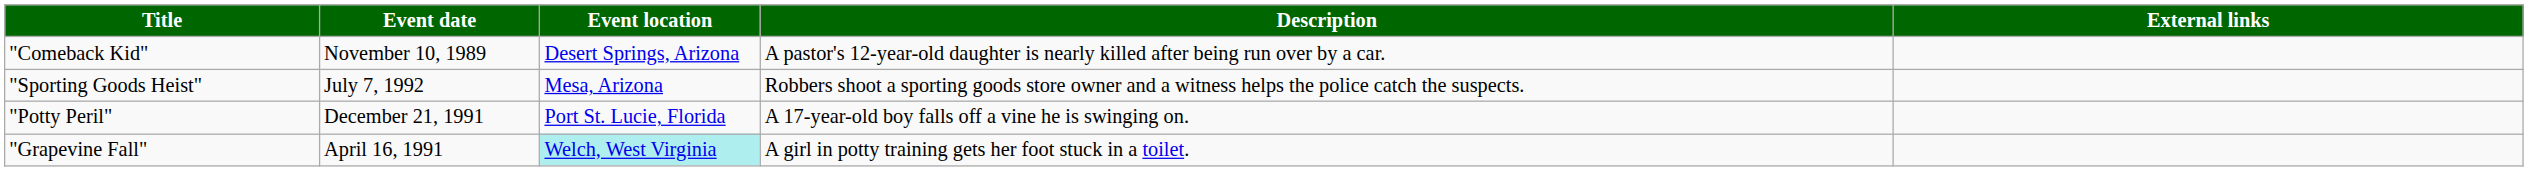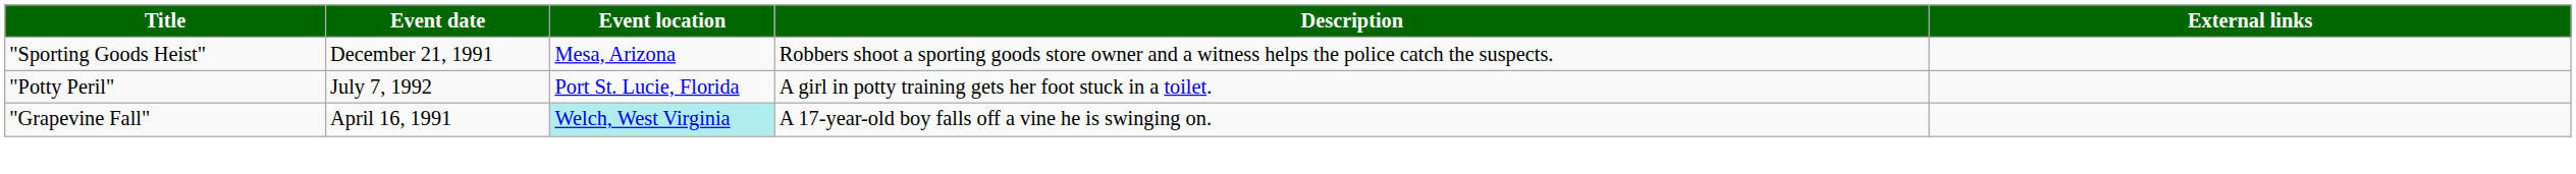 <table class="wikitable" style="width: 100%;">
 <tr>
 <th style="background: #006600; color: #FFFFFF; width: 10%;">Title</th>
 <th style="background: #006600; color: #FFFFFF; width: 7%;">Event date</th>
 <th style="background: #006600; color: #FFFFFF; width: 7%;">Event location</th>
 <th style="background: #006600; color: #FFFFFF; width: 36%;">Description</th>
 <th style="background: #006600; color: #FFFFFF; width: 20%;">External links</th>
 </tr>
 <tr>
-<td>"Comeback Kid"</td>
-<td>November 10, 1989</td>
-<td><a href='#'>Desert Springs, Arizona</a></td>
-<td>A pastor's 12-year-old daughter is nearly killed after being run over by a car.</td>
-<td></td>
-</tr>
-<tr>
 <td>"Sporting Goods Heist"</td>
-<td>July 7, 1992</td>
+<td>December 21, 1991</td>
 <td><a href='#'>Mesa, Arizona</a></td>
 <td>Robbers shoot a sporting goods store owner and a witness helps the police catch the suspects.</td>
 <td></td>
 </tr>
 <tr>
 <td>"Potty Peril"</td>
-<td>December 21, 1991</td>
+<td>July 7, 1992</td>
 <td><a href='#'>Port St. Lucie, Florida</a></td>
-<td>A 17-year-old boy falls off a vine he is swinging on.</td>
+<td>A girl in potty training gets her foot stuck in a <a href='#'>toilet</a>.</td>
 <td></td>
 </tr>
 <tr>
 <td>"Grapevine Fall"</td>
 <td>April 16, 1991</td>
 <td style="background: paleturquoise;"><a href='#'>Welch, West Virginia</a></td>
-<td>A girl in potty training gets her foot stuck in a <a href='#'>toilet</a>.</td>
+<td>A 17-year-old boy falls off a vine he is swinging on.</td>
 <td></td>
 </tr>
 </table>
